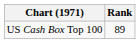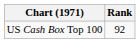 <table class="wikitable">
 <tr>
 <th>Chart (1971)</th>
 <th>Rank</th>
 </tr>
 <tr>
 <td>US <em>Cash Box</em> Top 100</td>
-<td style="text-align:center;">89</td>
+<td style="text-align:center;">92</td>
 </tr>
 </table>
